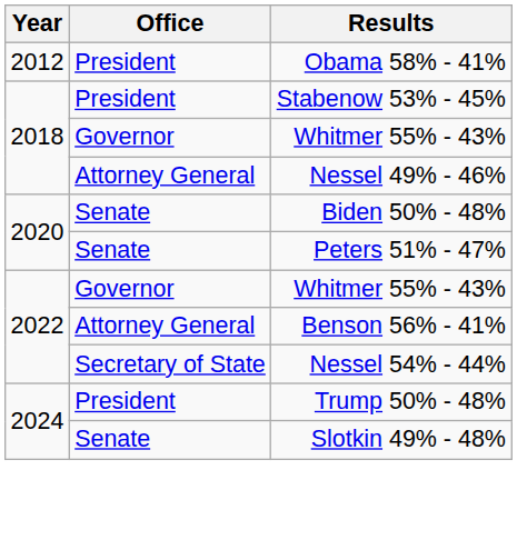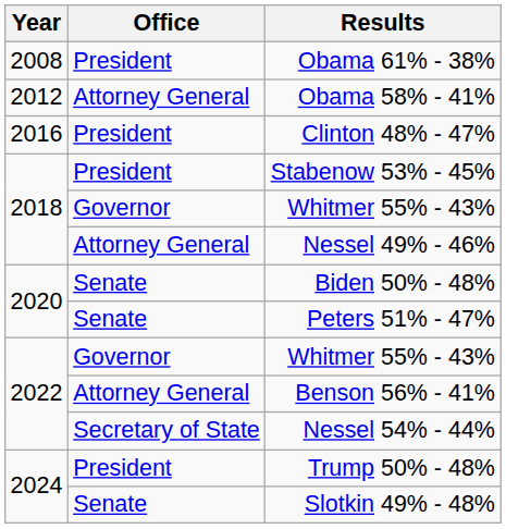 <table class=wikitable>
 <tr>
 <th>Year</th>
 <th>Office</th>
 <th>Results</th>
 </tr>
 <tr>
+<td>2008</td>
+<td><a href='#'>President</a></td>
+<td align="right" ><a href='#'>Obama</a> 61% - 38%</td>
+</tr>
+<tr>
 <td>2012</td>
+<td><a href='#'>Attorney General</a></td>
+<td align="right" ><a href='#'>Obama</a> 58% - 41%</td>
+</tr>
+<tr>
+<td>2016</td>
 <td><a href='#'>President</a></td>
-<td align="right" ><a href='#'>Obama</a> 58% - 41%</td>
+<td align="right" ><a href='#'>Clinton</a> 48% - 47%</td>
 </tr>
 <tr>
 <td rowspan=3>2018</td>
 <td><a href='#'>President</a></td>
 <td align="right" ><a href='#'>Stabenow</a> 53% - 45%</td>
 </tr>
 <tr>
 <td><a href='#'>Governor</a></td>
 <td align="right" ><a href='#'>Whitmer</a> 55% - 43%</td>
 </tr>
 <tr>
 <td><a href='#'>Attorney General</a></td>
 <td align="right" ><a href='#'>Nessel</a> 49% - 46%</td>
 </tr>
 <tr>
 <td rowspan=2>2020</td>
 <td><a href='#'>Senate</a></td>
 <td align="right" ><a href='#'>Biden</a> 50% - 48%</td>
 </tr>
 <tr>
 <td><a href='#'>Senate</a></td>
 <td align="right" ><a href='#'>Peters</a> 51% - 47%</td>
 </tr>
 <tr>
 <td rowspan=3>2022</td>
 <td><a href='#'>Governor</a></td>
 <td align="right" ><a href='#'>Whitmer</a> 55% - 43%</td>
 </tr>
 <tr>
 <td><a href='#'>Attorney General</a></td>
 <td align="right" ><a href='#'>Benson</a> 56% - 41%</td>
 </tr>
 <tr>
 <td><a href='#'>Secretary of State</a></td>
 <td align="right" ><a href='#'>Nessel</a> 54% - 44%</td>
 </tr>
 <tr>
 <td rowspan=2>2024</td>
 <td><a href='#'>President</a></td>
 <td align="right" ><a href='#'>Trump</a> 50% - 48%</td>
 </tr>
 <tr>
 <td><a href='#'>Senate</a></td>
 <td align="right" ><a href='#'>Slotkin</a> 49% - 48%</td>
 </tr>
 </table>
